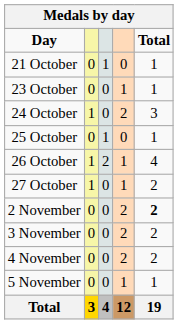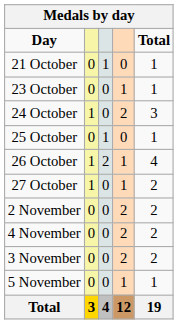 <table class="wikitable" style="font-size:85%; float:right">
 <tr align=center>
 <th colspan=5>Medals by day</th>
 </tr>
 <tr align=center>
 <td><strong>Day</strong></td>
 <td bgcolor=#f7f6a8></td>
 <td bgcolor=#dce5e5></td>
 <td bgcolor=#ffdab9></td>
 <td><strong>Total</strong></td>
 </tr>
 <tr align=center>
 <td>21 October</td>
 <td bgcolor=#f7f6a8>0</td>
 <td bgcolor=#dce5e5>1</td>
 <td bgcolor=#ffdab9>0</td>
 <td>1</td>
 </tr>
 <tr align=center>
 <td>23 October</td>
 <td bgcolor=#f7f6a8>0</td>
 <td bgcolor=#dce5e5>0</td>
 <td bgcolor=#ffdab9>1</td>
 <td>1</td>
 </tr>
 <tr align=center>
 <td>24 October</td>
 <td bgcolor=#f7f6a8>1</td>
 <td bgcolor=#dce5e5>0</td>
 <td bgcolor=#ffdab9>2</td>
 <td>3</td>
 </tr>
 <tr align=center>
 <td>25 October</td>
 <td bgcolor=#f7f6a8>0</td>
 <td bgcolor=#dce5e5>1</td>
 <td bgcolor=#ffdab9>0</td>
 <td>1</td>
 </tr>
 <tr align=center>
 <td>26 October</td>
 <td bgcolor=#f7f6a8>1</td>
 <td bgcolor=#dce5e5>2</td>
 <td bgcolor=#ffdab9>1</td>
 <td>4</td>
 </tr>
 <tr align=center>
 <td>27 October</td>
 <td bgcolor=#f7f6a8>1</td>
 <td bgcolor=#dce5e5>0</td>
 <td bgcolor=#ffdab9>1</td>
 <td>2</td>
 </tr>
 <tr align=center>
 <td>2 November</td>
 <td bgcolor=#f7f6a8>0</td>
 <td bgcolor=#dce5e5>0</td>
 <td bgcolor=#ffdab9>2</td>
-<td><strong>2</strong></td>
+<td>2</td>
 </tr>
 <tr align=center>
-<td>3 November</td>
+<td>4 November</td>
 <td bgcolor=#f7f6a8>0</td>
 <td bgcolor=#dce5e5>0</td>
 <td bgcolor=#ffdab9>2</td>
 <td>2</td>
 </tr>
 <tr align=center>
-<td>4 November</td>
+<td>3 November</td>
 <td bgcolor=#f7f6a8>0</td>
 <td bgcolor=#dce5e5>0</td>
 <td bgcolor=#ffdab9>2</td>
 <td>2</td>
 </tr>
 <tr align=center>
 <td>5 November</td>
 <td bgcolor=#f7f6a8>0</td>
 <td bgcolor=#dce5e5>0</td>
 <td bgcolor=#ffdab9>1</td>
 <td>1</td>
 </tr>
 <tr>
 <th>Total</th>
 <th style=background:gold>3</th>
 <th style=background:silver>4</th>
 <th style=background:#c96>12</th>
 <th>19</th>
 </tr>
 </table>
